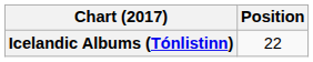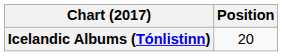 <table class="wikitable plainrowheaders" style="text-align:center;">
 <tr>
 <th>Chart (2017)</th>
 <th>Position</th>
 </tr>
 <tr>
 <th scope="row">Icelandic Albums (<a href='#'>Tónlistinn</a>)</th>
-<td>22</td>
+<td>20</td>
 </tr>
 </table>
